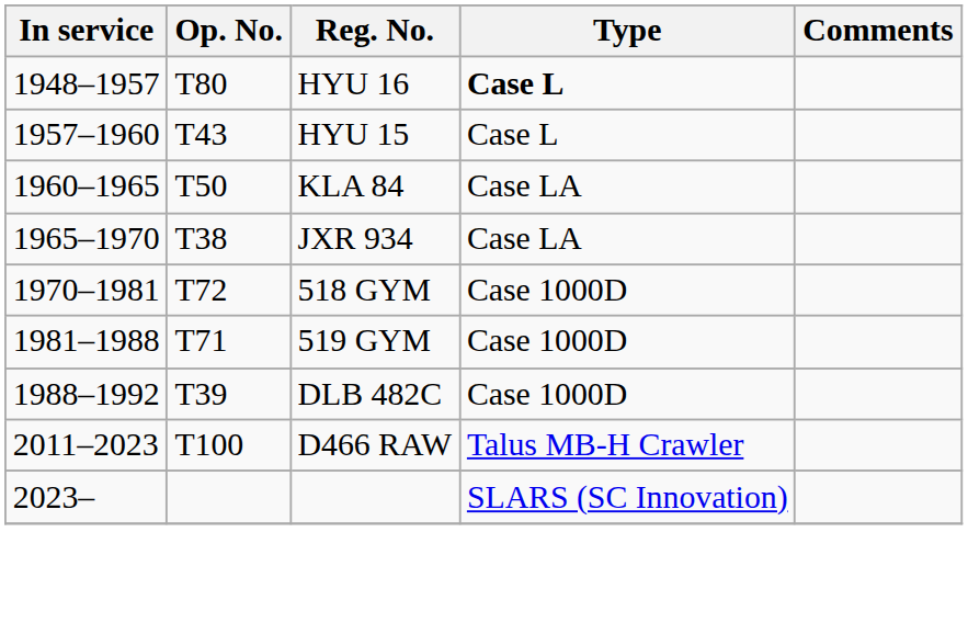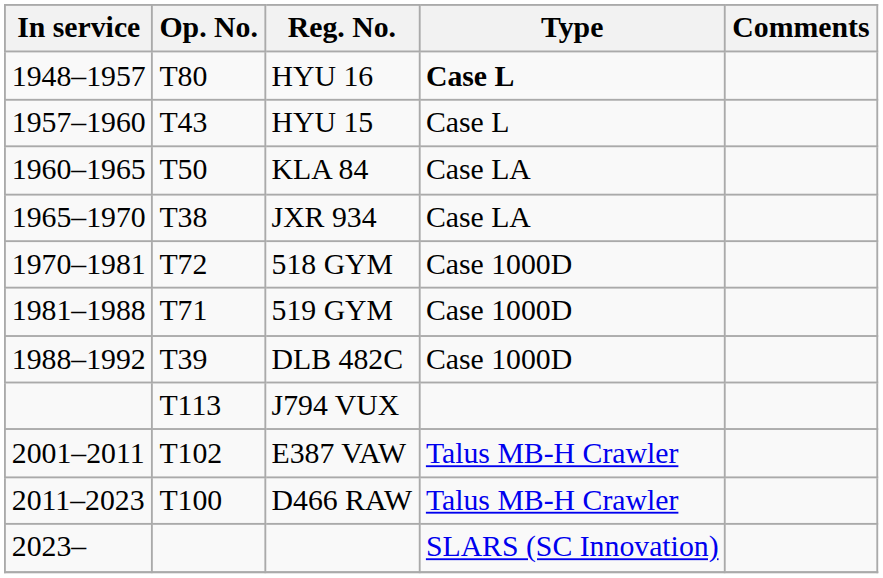 <table class="wikitable">
 <tr>
 <th>In service</th>
 <th>Op. No.</th>
 <th>Reg. No.</th>
 <th>Type</th>
 <th>Comments</th>
 </tr>
 <tr>
 <td>1948–1957</td>
 <td>T80</td>
 <td>HYU 16</td>
 <td><strong>Case L</strong></td>
 <td></td>
 </tr>
 <tr>
 <td>1957–1960</td>
 <td>T43</td>
 <td>HYU 15</td>
 <td>Case L</td>
 <td></td>
 </tr>
 <tr>
 <td>1960–1965</td>
 <td>T50</td>
 <td>KLA 84</td>
 <td>Case LA</td>
 <td></td>
 </tr>
 <tr>
 <td>1965–1970</td>
 <td>T38</td>
 <td>JXR 934</td>
 <td>Case LA</td>
 <td></td>
 </tr>
 <tr>
 <td>1970–1981</td>
 <td>T72</td>
 <td>518 GYM</td>
 <td>Case 1000D</td>
 <td></td>
 </tr>
 <tr>
 <td>1981–1988</td>
 <td>T71</td>
 <td>519 GYM</td>
 <td>Case 1000D</td>
 <td></td>
 </tr>
 <tr>
 <td>1988–1992</td>
 <td>T39</td>
 <td>DLB 482C</td>
 <td>Case 1000D</td>
 <td></td>
 </tr>
 <tr>
+<td></td>
+<td>T113</td>
+<td>J794 VUX</td>
+<td></td>
+<td></td>
+</tr>
+<tr>
+<td>2001–2011</td>
+<td>T102</td>
+<td>E387 VAW</td>
+<td><a href='#'>Talus MB-H Crawler</a></td>
+<td></td>
+</tr>
+<tr>
 <td>2011–2023</td>
 <td>T100</td>
 <td>D466 RAW</td>
 <td><a href='#'>Talus MB-H Crawler</a></td>
 <td></td>
 </tr>
 <tr>
 <td>2023–</td>
 <td></td>
 <td></td>
 <td><a href='#'>SLARS (SC Innovation)</a></td>
 <td></td>
 </tr>
 <tr>
 </tr>
 </table>
